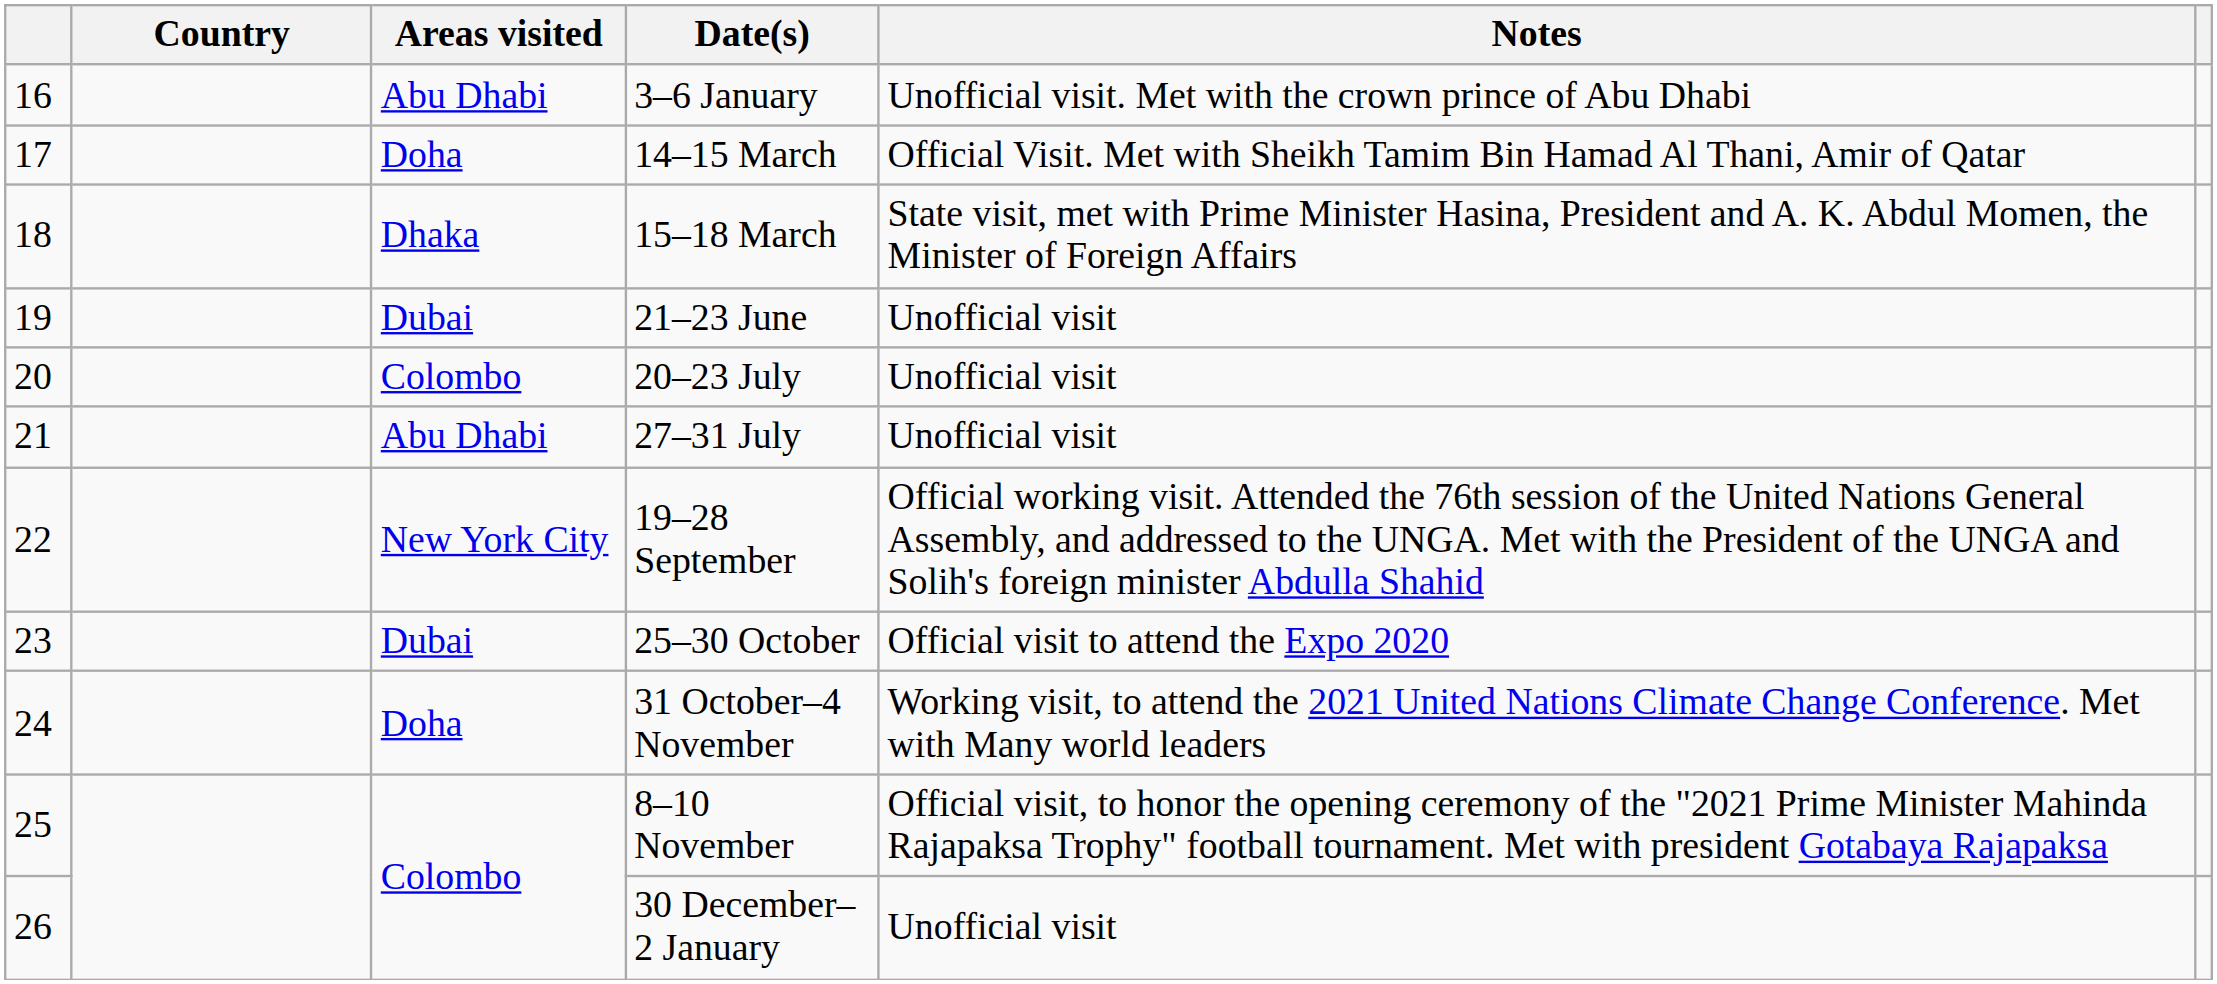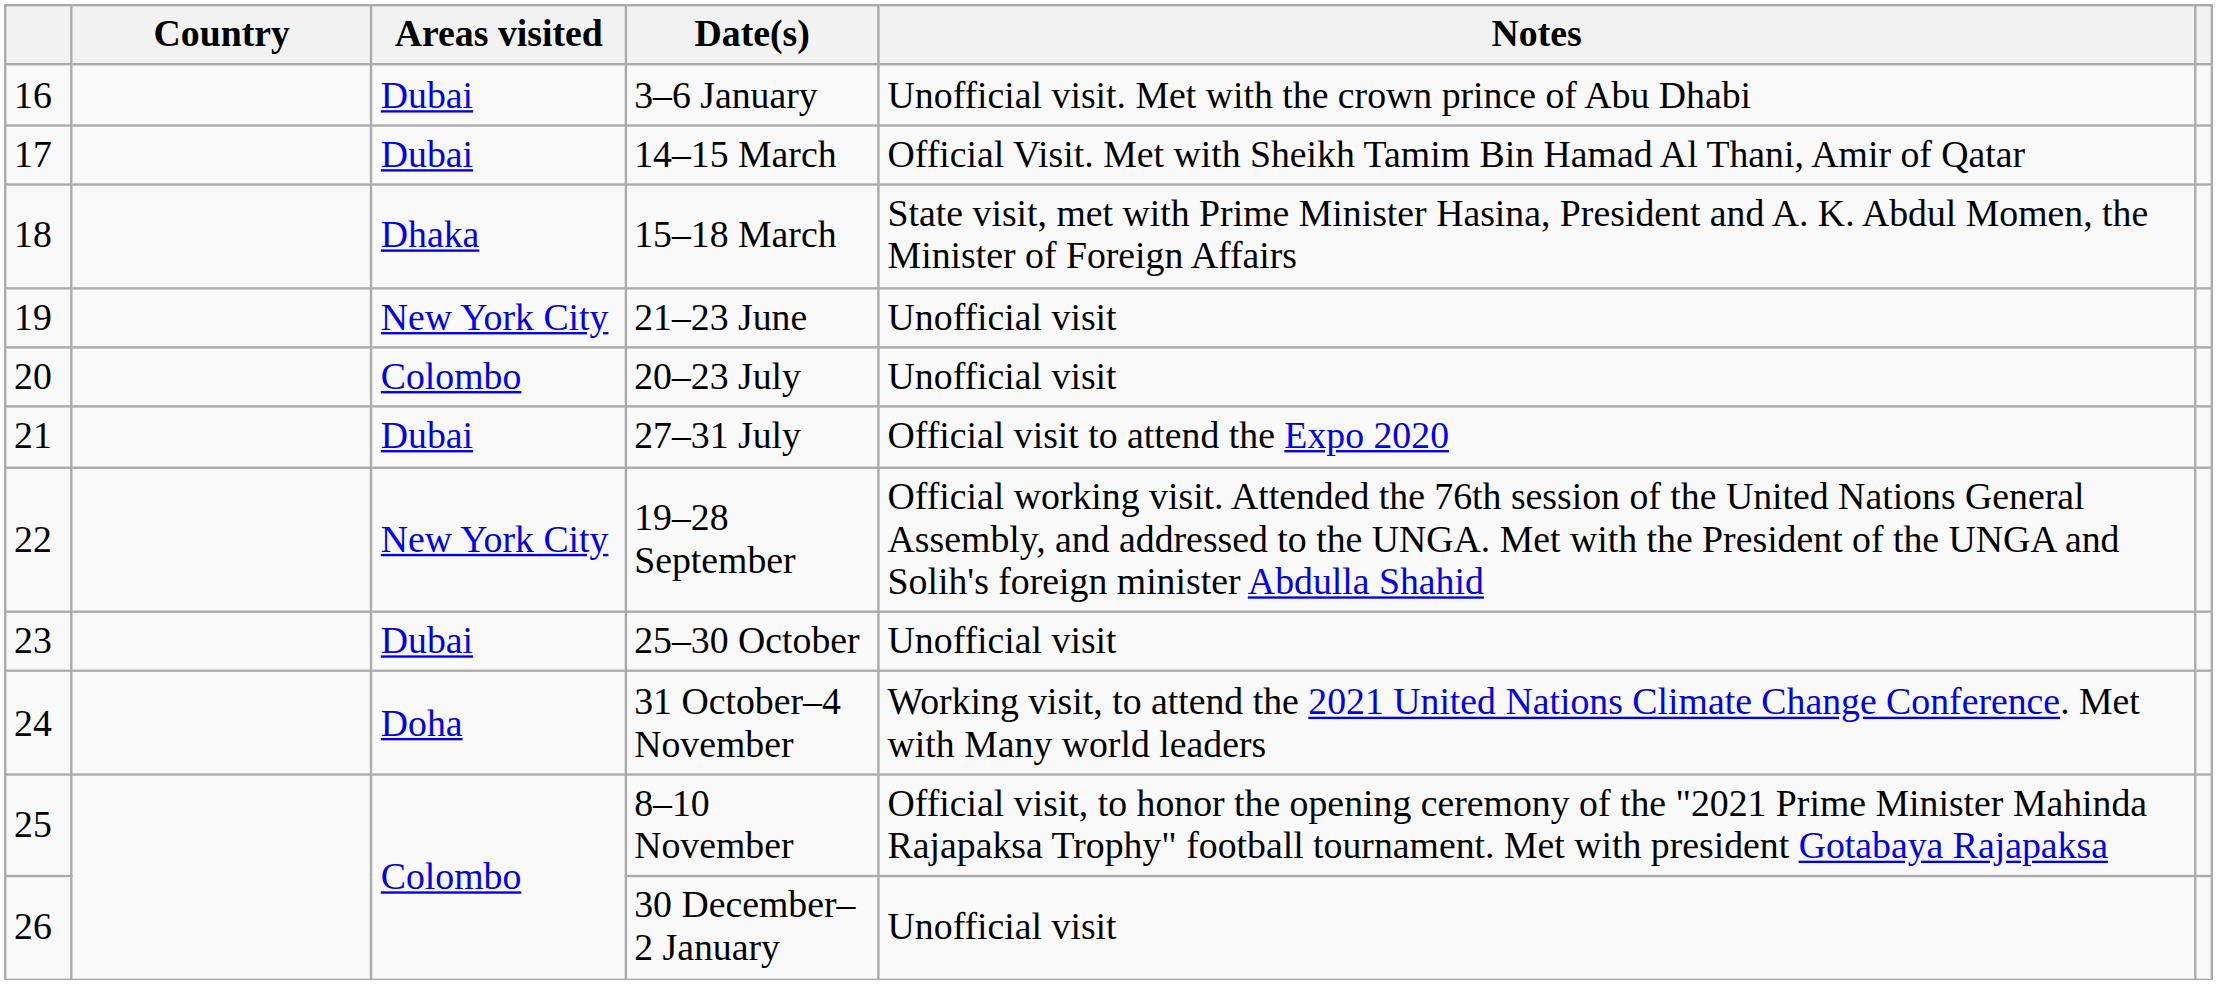 <table class="wikitable outercollapse sortable" style="margin: 1em auto 1em auto">
 <tr>
 <th style="width: 3%;"></th>
 <th width=120>Country</th>
 <th width=100>Areas visited</th>
 <th width=100>Date(s)</th>
 <th width=550>Notes</th>
 <th></th>
 </tr>
 <tr>
 <td>16</td>
 <td></td>
-<td><a href='#'>Abu Dhabi</a></td>
+<td><a href='#'>Dubai</a></td>
 <td>3–6 January</td>
 <td>Unofficial visit. Met with the crown prince of Abu Dhabi</td>
 <td></td>
 </tr>
 <tr>
 <td>17</td>
 <td></td>
-<td><a href='#'>Doha</a></td>
+<td><a href='#'>Dubai</a></td>
 <td>14–15 March</td>
 <td>Official Visit. Met with Sheikh Tamim Bin Hamad Al Thani, Amir of Qatar</td>
 <td></td>
 </tr>
 <tr>
 <td>18</td>
 <td></td>
 <td><a href='#'>Dhaka</a></td>
 <td>15–18 March</td>
 <td>State visit, met with Prime Minister Hasina, President and A. K. Abdul Momen, the Minister of Foreign Affairs</td>
 <td></td>
 </tr>
 <tr>
 <td>19</td>
 <td></td>
-<td><a href='#'>Dubai</a></td>
+<td><a href='#'>New York City</a></td>
 <td>21–23 June</td>
 <td>Unofficial visit</td>
 <td></td>
 </tr>
 <tr>
 <td>20</td>
 <td></td>
 <td><a href='#'>Colombo</a></td>
 <td>20–23 July</td>
 <td>Unofficial visit</td>
 <td></td>
 </tr>
 <tr>
 <td>21</td>
 <td></td>
-<td><a href='#'>Abu Dhabi</a></td>
+<td><a href='#'>Dubai</a></td>
 <td>27–31 July</td>
-<td>Unofficial visit</td>
+<td>Official visit to attend the <a href='#'>Expo 2020</a></td>
 <td></td>
 </tr>
 <tr>
 <td>22</td>
 <td></td>
 <td><a href='#'>New York City</a></td>
 <td>19–28 September</td>
 <td>Official working visit. Attended the 76th session of the United Nations General Assembly, and addressed to the UNGA. Met with the President of the UNGA and Solih's foreign minister <a href='#'>Abdulla Shahid</a></td>
 <td></td>
 </tr>
 <tr>
 <td>23</td>
 <td></td>
 <td><a href='#'>Dubai</a></td>
 <td>25–30 October</td>
-<td>Official visit to attend the <a href='#'>Expo 2020</a></td>
+<td>Unofficial visit</td>
 <td></td>
 </tr>
 <tr>
 <td>24</td>
 <td></td>
 <td><a href='#'>Doha</a></td>
 <td>31 October–4 November</td>
 <td>Working visit, to attend the <a href='#'>2021 United Nations Climate Change Conference</a>. Met with Many world leaders</td>
 <td></td>
 </tr>
 <tr>
 <td>25</td>
 <td rowspan=2></td>
 <td rowspan=2><a href='#'>Colombo</a></td>
 <td>8–10 November</td>
 <td>Official visit, to honor the opening ceremony of the "2021 Prime Minister Mahinda Rajapaksa Trophy" football tournament. Met with president <a href='#'>Gotabaya Rajapaksa</a></td>
 <td></td>
 </tr>
 <tr>
 <td>26</td>
 <td>30 December–2 January</td>
 <td>Unofficial visit</td>
 <td></td>
 </tr>
 </table>
